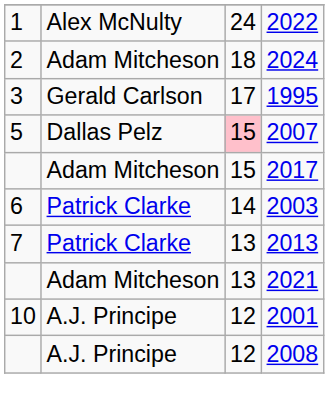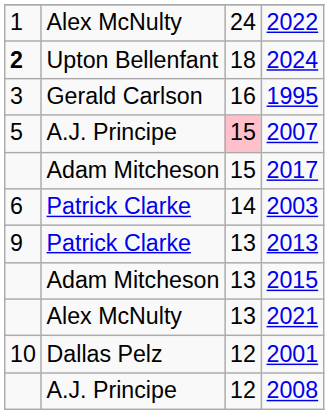 <table class="wikitable">
 <tr>
 </tr>
 <tr>
 <td>1</td>
 <td>Alex McNulty</td>
 <td>24</td>
 <td><a href='#'>2022</a></td>
 </tr>
 <tr>
-<td>2</td>
-<td>Adam Mitcheson</td>
+<td><strong>2</strong></td>
+<td>Upton Bellenfant</td>
 <td>18</td>
 <td><a href='#'>2024</a></td>
 </tr>
 <tr>
 <td>3</td>
 <td>Gerald Carlson</td>
-<td>17</td>
+<td>16</td>
 <td><a href='#'>1995</a></td>
 </tr>
 <tr>
 <td>5</td>
-<td>Dallas Pelz</td>
+<td>A.J. Principe</td>
 <td style="background: pink;">15</td>
 <td><a href='#'>2007</a></td>
 </tr>
 <tr>
 <td></td>
 <td>Adam Mitcheson</td>
 <td>15</td>
 <td><a href='#'>2017</a></td>
 </tr>
 <tr>
 <td>6</td>
 <td><a href='#'>Patrick Clarke</a></td>
 <td>14</td>
 <td><a href='#'>2003</a></td>
 </tr>
 <tr>
-<td>7</td>
+<td>9</td>
 <td><a href='#'>Patrick Clarke</a></td>
 <td>13</td>
 <td><a href='#'>2013</a></td>
 </tr>
 <tr>
 <td></td>
 <td>Adam Mitcheson</td>
 <td>13</td>
+<td><a href='#'>2015</a></td>
+</tr>
+<tr>
+<td></td>
+<td>Alex McNulty</td>
+<td>13</td>
 <td><a href='#'>2021</a></td>
 </tr>
 <tr>
 <td>10</td>
-<td>A.J. Principe</td>
+<td>Dallas Pelz</td>
 <td>12</td>
 <td><a href='#'>2001</a></td>
 </tr>
 <tr>
 <td></td>
 <td>A.J. Principe</td>
 <td>12</td>
 <td><a href='#'>2008</a></td>
 </tr>
 </table>
